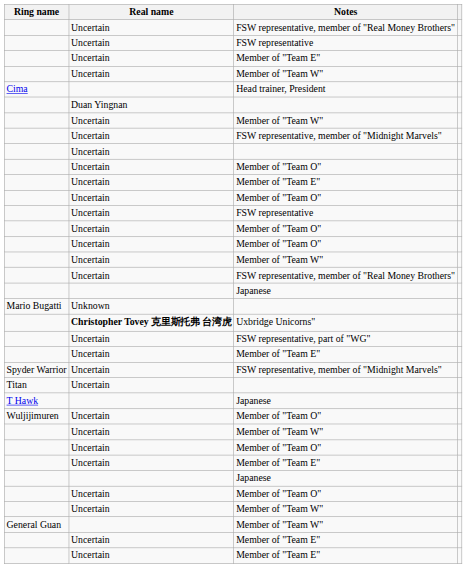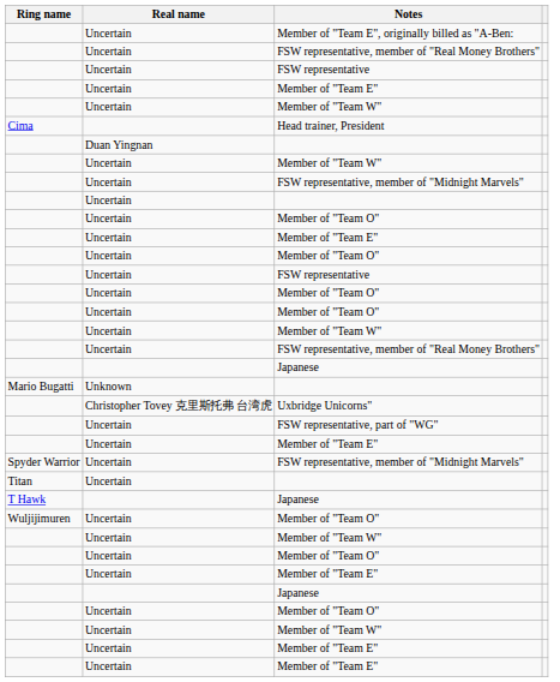 <table class="wikitable sortable">
 <tr>
 <th scope="col">Ring name</th>
 <th scope="col">Real name</th>
 <th scope="col">Notes</th>
 <th class="unsortable" scope="col"></th>
+</tr>
+<tr>
+<td></td>
+<td>Uncertain</td>
+<td>Member of "Team E", originally billed as "A-Ben:</td>
+<td></td>
 </tr>
 <tr>
 <td></td>
 <td>Uncertain</td>
 <td>FSW representative, member of "Real Money Brothers"</td>
 <td></td>
 </tr>
 <tr>
 <td></td>
 <td>Uncertain</td>
 <td>FSW representative</td>
 <td></td>
 </tr>
 <tr>
 <td></td>
 <td>Uncertain</td>
 <td>Member of "Team E"</td>
 <td></td>
 </tr>
 <tr>
 <td></td>
 <td>Uncertain</td>
 <td>Member of "Team W"</td>
 <td></td>
 </tr>
 <tr>
 <td><a href='#'>Cima</a></td>
 <td></td>
 <td>Head trainer, President</td>
 <td></td>
 </tr>
 <tr>
 <td></td>
 <td>Duan Yingnan</td>
 <td> </td>
 <td></td>
 </tr>
 <tr>
 <td></td>
 <td>Uncertain</td>
 <td>Member of "Team W"</td>
 <td></td>
 </tr>
 <tr>
 <td></td>
 <td>Uncertain</td>
 <td>FSW representative, member of "Midnight Marvels"</td>
 <td></td>
 </tr>
 <tr>
 <td></td>
 <td>Uncertain</td>
 <td> </td>
 <td></td>
 </tr>
 <tr>
 <td></td>
 <td>Uncertain</td>
 <td>Member of "Team O"</td>
 <td></td>
 </tr>
 <tr>
 <td></td>
 <td>Uncertain</td>
 <td>Member of "Team E"</td>
 <td></td>
 </tr>
 <tr>
 <td></td>
 <td>Uncertain</td>
 <td>Member of "Team O"</td>
 <td></td>
 </tr>
 <tr>
 <td></td>
 <td>Uncertain</td>
 <td>FSW representative</td>
 <td></td>
 </tr>
 <tr>
 <td></td>
 <td>Uncertain</td>
 <td>Member of "Team O"</td>
 <td></td>
 </tr>
 <tr>
 <td></td>
 <td>Uncertain</td>
 <td>Member of "Team O"</td>
 <td></td>
 </tr>
 <tr>
 <td></td>
 <td>Uncertain</td>
 <td>Member of "Team W"</td>
 <td></td>
 </tr>
 <tr>
 <td></td>
 <td>Uncertain</td>
 <td>FSW representative, member of "Real Money Brothers"</td>
 <td></td>
 </tr>
 <tr>
 <td></td>
 <td></td>
 <td>Japanese</td>
 <td></td>
 </tr>
 <tr>
 <td>Mario Bugatti</td>
 <td>Unknown</td>
 <td> </td>
 <td></td>
 </tr>
 <tr>
 <td></td>
-<td><strong>Christopher Tovey 克里斯托弗 台湾虎</strong></td>
+<td>Christopher Tovey 克里斯托弗 台湾虎</td>
 <td>Uxbridge Unicorns"</td>
 <td></td>
 </tr>
 <tr>
 <td></td>
 <td>Uncertain</td>
 <td>FSW representative, part of "WG"</td>
 <td></td>
 </tr>
 <tr>
 <td></td>
 <td>Uncertain</td>
 <td>Member of "Team E"</td>
 <td></td>
 </tr>
 <tr>
 <td>Spyder Warrior</td>
 <td>Uncertain</td>
 <td>FSW representative, member of "Midnight Marvels"</td>
 <td></td>
 </tr>
 <tr>
 <td>Titan</td>
 <td>Uncertain</td>
 <td> </td>
 <td></td>
 </tr>
 <tr>
 <td><a href='#'>T Hawk</a></td>
 <td></td>
 <td>Japanese</td>
 <td></td>
 </tr>
 <tr>
 <td>Wuljijimuren</td>
 <td>Uncertain</td>
 <td>Member of "Team O"</td>
 <td></td>
 </tr>
 <tr>
 <td></td>
 <td>Uncertain</td>
 <td>Member of "Team W"</td>
 <td></td>
 </tr>
 <tr>
 <td></td>
 <td>Uncertain</td>
 <td>Member of "Team O"</td>
 <td></td>
 </tr>
 <tr>
 <td></td>
 <td>Uncertain</td>
 <td>Member of "Team E"</td>
 <td></td>
 </tr>
 <tr>
 <td></td>
 <td></td>
 <td>Japanese</td>
 <td></td>
 </tr>
 <tr>
 <td></td>
 <td>Uncertain</td>
 <td>Member of "Team O"</td>
 <td></td>
 </tr>
 <tr>
 <td></td>
 <td>Uncertain</td>
 <td>Member of "Team W"</td>
 <td></td>
 </tr>
 <tr>
-<td>General Guan</td>
-<td></td>
-<td>Member of "Team W"</td>
-<td></td>
-</tr>
-<tr>
 <td></td>
 <td>Uncertain</td>
 <td>Member of "Team E"</td>
 <td></td>
 </tr>
 <tr>
 <td></td>
 <td>Uncertain</td>
 <td>Member of "Team E"</td>
 <td></td>
 </tr>
 </table>
